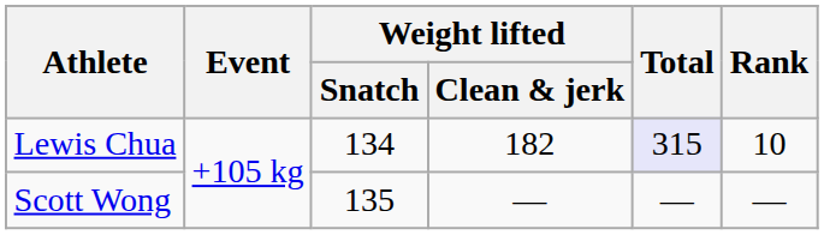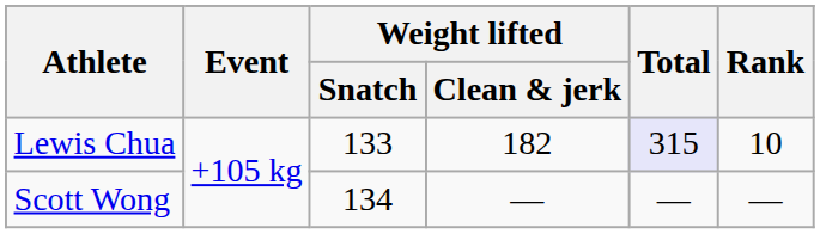 <table class="wikitable" style="font-size:90%">
 <tr>
 <th rowspan="2">Athlete</th>
 <th rowspan="2">Event</th>
 <th colspan="2">Weight lifted</th>
 <th rowspan="2">Total</th>
 <th rowspan="2">Rank</th>
 </tr>
 <tr>
 <th>Snatch</th>
 <th>Clean & jerk</th>
 </tr>
 <tr align=center>
 <td align=left><a href='#'>Lewis Chua</a></td>
 <td align=left rowspan=2><a href='#'>+105 kg</a></td>
-<td>134</td>
+<td>133</td>
 <td>182</td>
 <td style="background: lavender;">315</td>
 <td>10</td>
 </tr>
 <tr align=center>
 <td align=left><a href='#'>Scott Wong</a></td>
-<td>135</td>
+<td>134</td>
 <td>—</td>
 <td>—</td>
 <td>—</td>
 </tr>
 </table>
